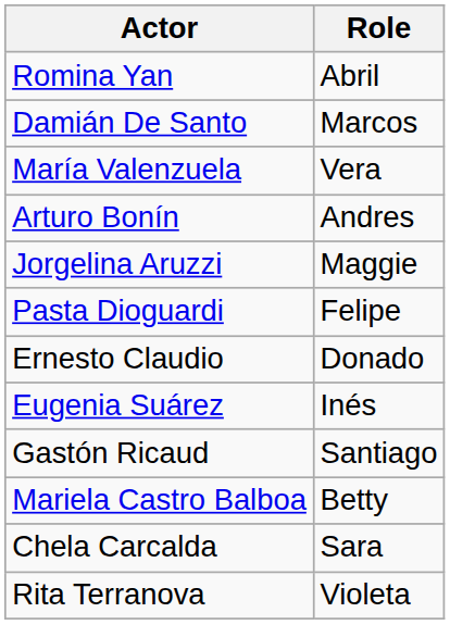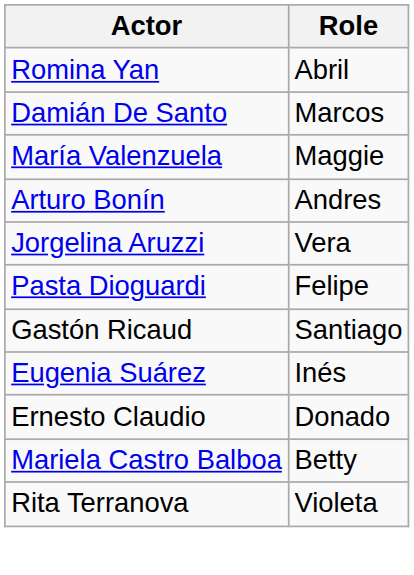 <table class="wikitable">
 <tr>
 <th>Actor</th>
 <th>Role</th>
 </tr>
 <tr>
 <td><a href='#'>Romina Yan</a></td>
 <td>Abril</td>
 </tr>
 <tr>
 <td><a href='#'>Damián De Santo</a></td>
 <td>Marcos</td>
 </tr>
 <tr>
 <td><a href='#'>María Valenzuela</a></td>
-<td>Vera</td>
+<td>Maggie</td>
 </tr>
 <tr>
 <td><a href='#'>Arturo Bonín</a></td>
 <td>Andres</td>
 </tr>
 <tr>
 <td><a href='#'>Jorgelina Aruzzi</a></td>
-<td>Maggie</td>
+<td>Vera</td>
 </tr>
 <tr>
 <td><a href='#'>Pasta Dioguardi</a></td>
 <td>Felipe</td>
 </tr>
 <tr>
-<td>Ernesto Claudio</td>
-<td>Donado</td>
+<td>Gastón Ricaud</td>
+<td>Santiago</td>
 </tr>
 <tr>
 <td><a href='#'>Eugenia Suárez</a></td>
 <td>Inés</td>
 </tr>
 <tr>
-<td>Gastón Ricaud</td>
-<td>Santiago</td>
+<td>Ernesto Claudio</td>
+<td>Donado</td>
 </tr>
 <tr>
 <td><a href='#'>Mariela Castro Balboa</a></td>
 <td>Betty</td>
 </tr>
 <tr>
-<td>Chela Carcalda</td>
-<td>Sara</td>
-</tr>
-<tr>
 <td>Rita Terranova</td>
 <td>Violeta</td>
 </tr>
 </table>
